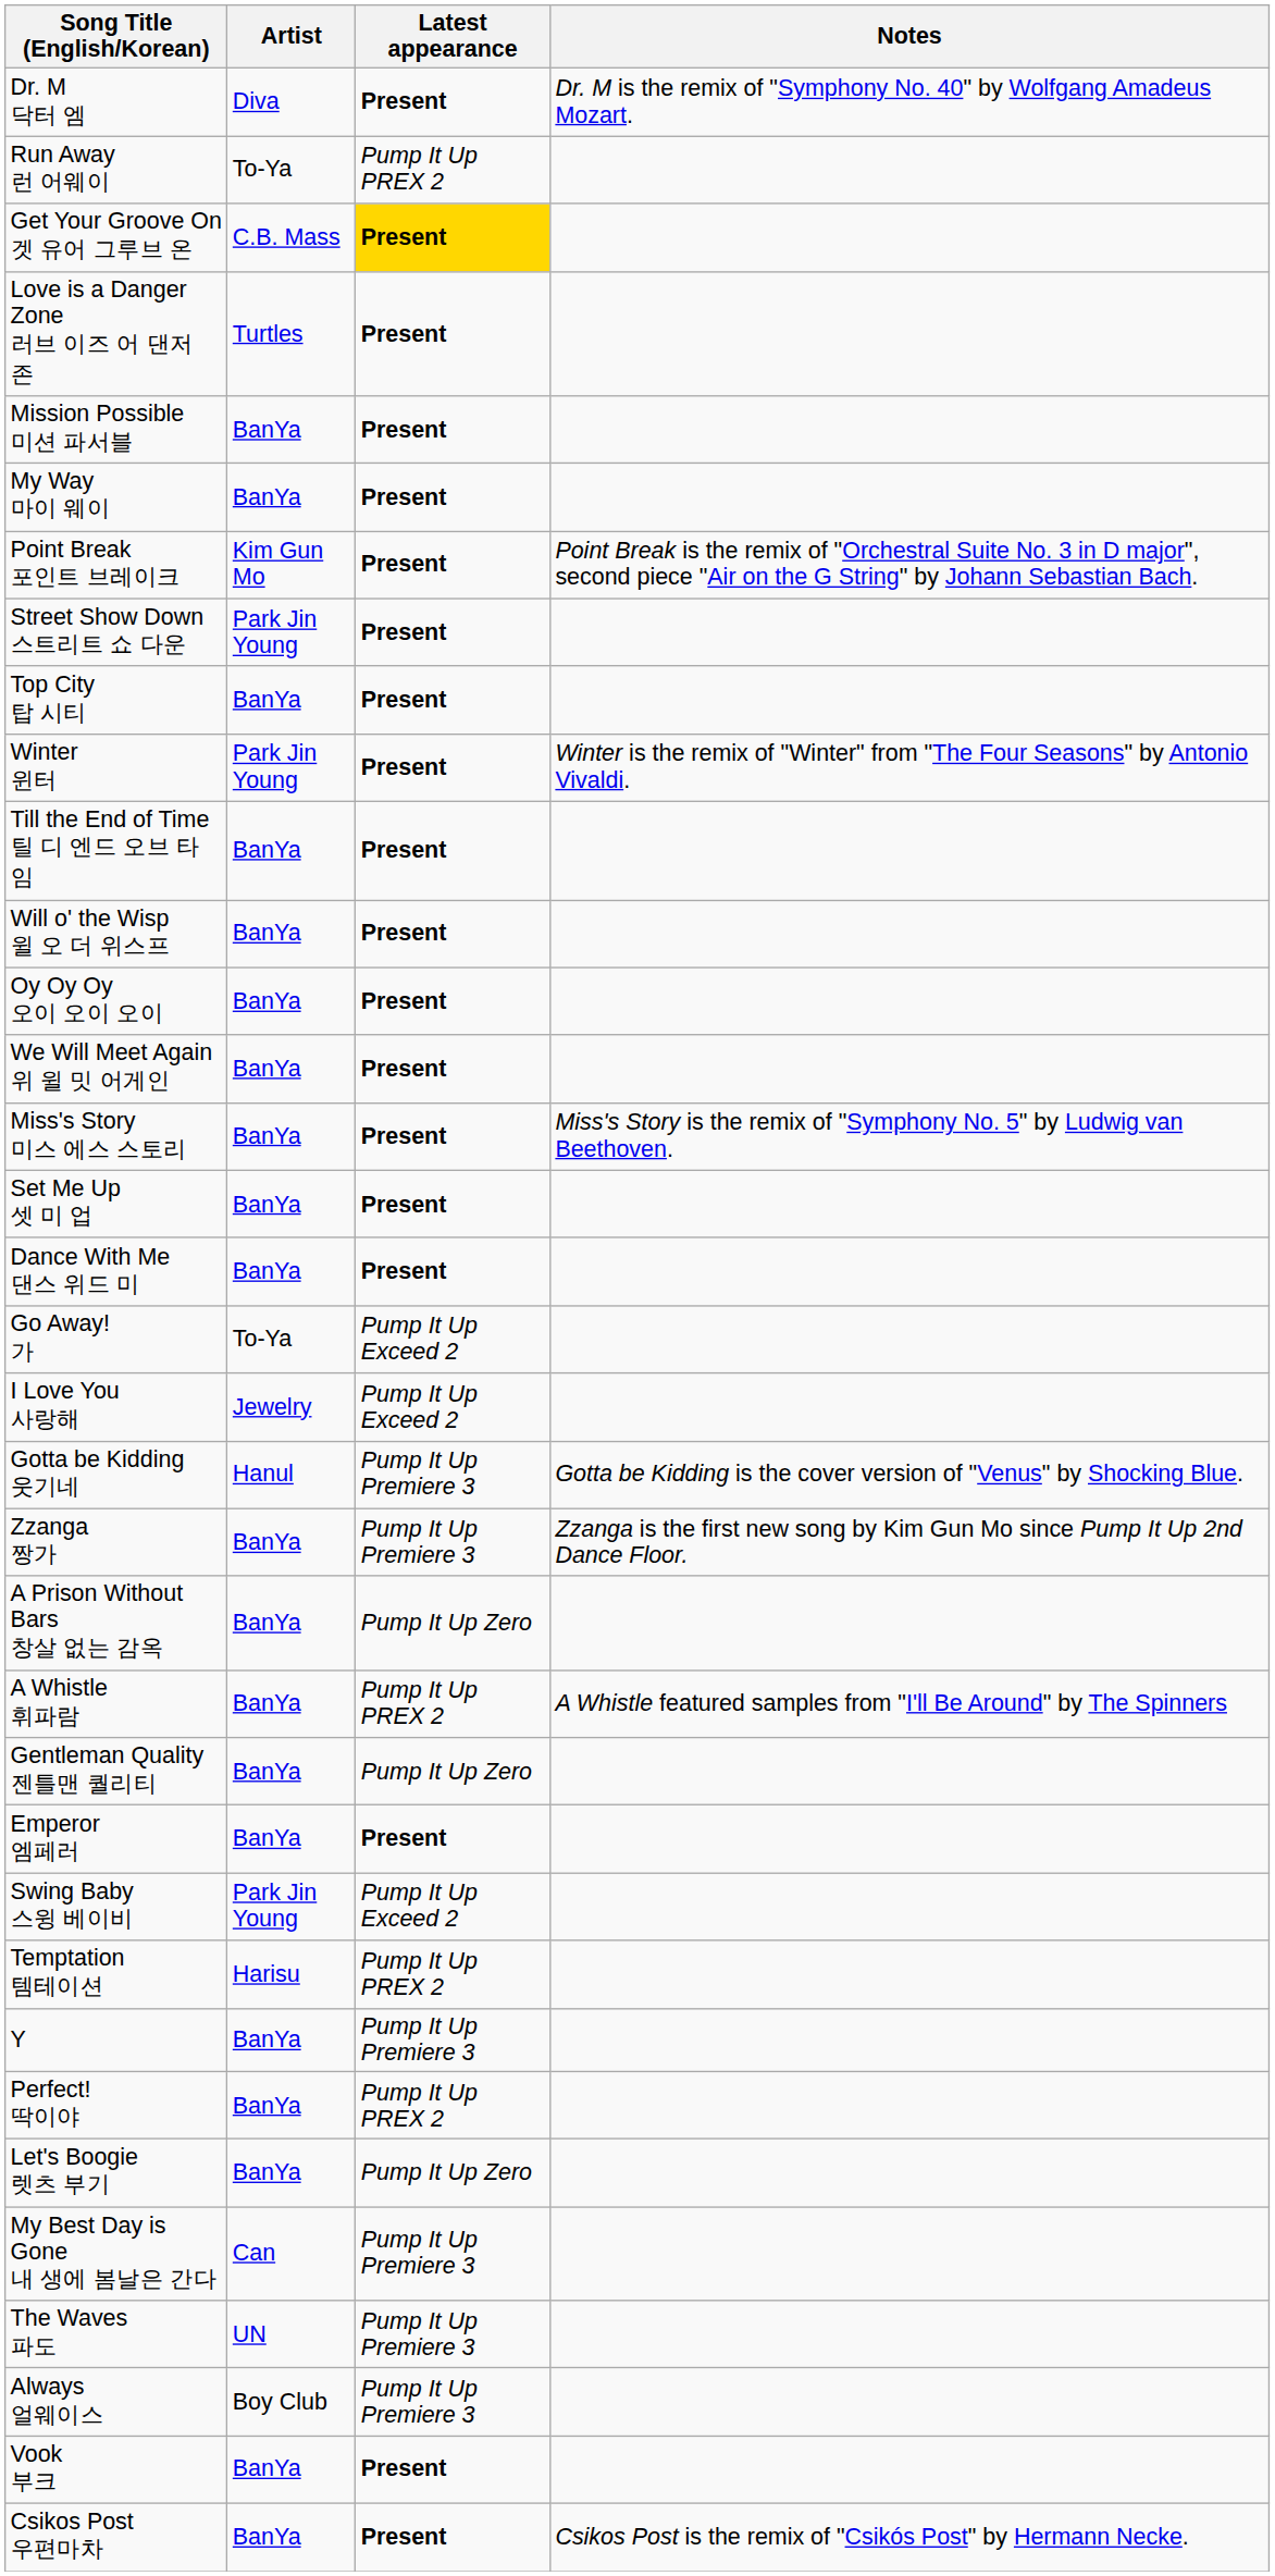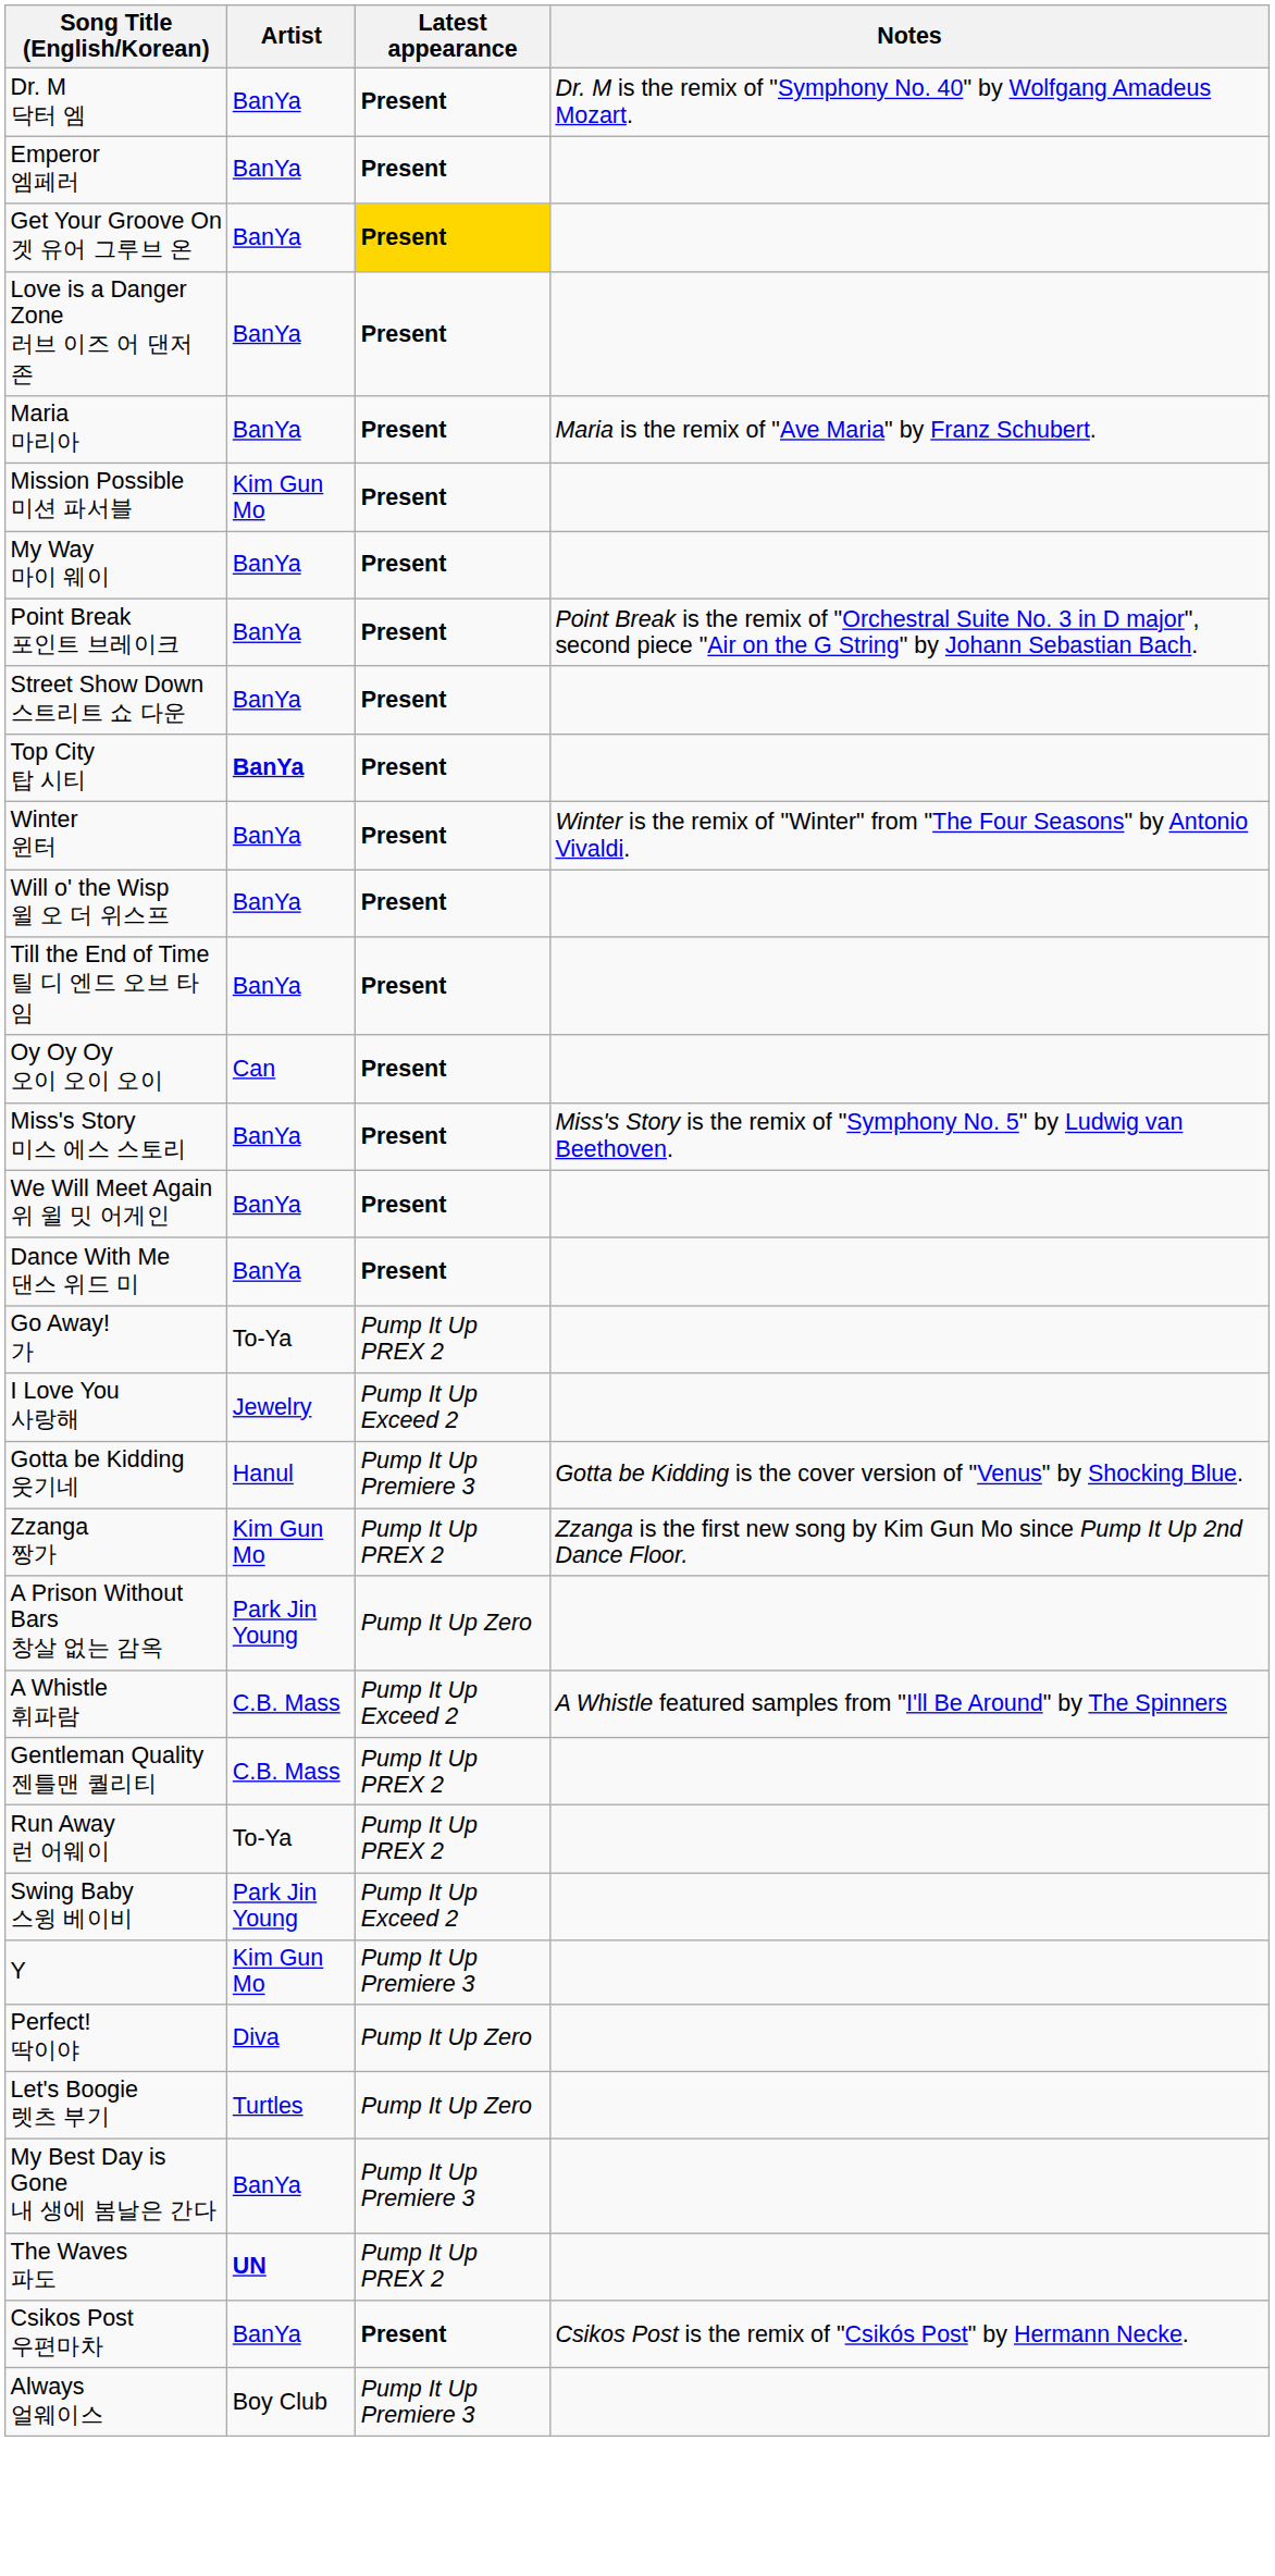 <table class="wikitable sortable">
 <tr>
 <th>Song Title<br>(English/Korean)</th>
 <th>Artist</th>
 <th>Latest appearance</th>
 <th>Notes</th>
 </tr>
 <tr>
 <td>Dr. M<br>닥터 엠</td>
-<td><a href='#'>Diva</a></td>
+<td><a href='#'>BanYa</a></td>
 <td><strong>Present</strong></td>
 <td><em>Dr. M</em> is the remix of "<a href='#'>Symphony No. 40</a>" by <a href='#'>Wolfgang Amadeus Mozart</a>.</td>
 </tr>
 <tr>
-<td>Run Away<br>런 어웨이</td>
-<td>To-Ya</td>
-<td><em>Pump It Up PREX 2</em></td>
+<td>Emperor<br>엠페러</td>
+<td><a href='#'>BanYa</a></td>
+<td><strong>Present</strong></td>
 <td></td>
 </tr>
 <tr>
 <td>Get Your Groove On<br>겟 유어 그루브 온</td>
-<td><a href='#'>C.B. Mass</a></td>
+<td><a href='#'>BanYa</a></td>
 <td style="background: gold;"><strong>Present</strong></td>
 <td></td>
 </tr>
 <tr>
 <td>Love is a Danger Zone<br>러브 이즈 어 댄저 존</td>
-<td><a href='#'>Turtles</a></td>
+<td><a href='#'>BanYa</a></td>
 <td><strong>Present</strong></td>
 <td></td>
 </tr>
 <tr>
+<td>Maria<br>마리아</td>
+<td><a href='#'>BanYa</a></td>
+<td><strong>Present</strong></td>
+<td><em>Maria</em> is the remix of "<a href='#'>Ave Maria</a>" by <a href='#'>Franz Schubert</a>.</td>
+</tr>
+<tr>
 <td>Mission Possible<br>미션 파서블</td>
-<td><a href='#'>BanYa</a></td>
+<td><a href='#'>Kim Gun Mo</a></td>
 <td><strong>Present</strong></td>
 <td></td>
 </tr>
 <tr>
 <td>My Way<br>마이 웨이</td>
 <td><a href='#'>BanYa</a></td>
 <td><strong>Present</strong></td>
 <td></td>
 </tr>
 <tr>
 <td>Point Break<br>포인트 브레이크</td>
-<td><a href='#'>Kim Gun Mo</a></td>
+<td><a href='#'>BanYa</a></td>
 <td><strong>Present</strong></td>
 <td><em>Point Break</em> is the remix of "<a href='#'>Orchestral Suite No. 3 in D major</a>", second piece "<a href='#'>Air on the G String</a>" by <a href='#'>Johann Sebastian Bach</a>.</td>
 </tr>
 <tr>
 <td>Street Show Down<br>스트리트 쇼 다운</td>
-<td><a href='#'>Park Jin Young</a></td>
+<td><a href='#'>BanYa</a></td>
 <td><strong>Present</strong></td>
 <td></td>
 </tr>
 <tr>
 <td>Top City<br>탑 시티</td>
-<td><a href='#'>BanYa</a></td>
+<td><strong><a href='#'>BanYa</a></strong></td>
 <td><strong>Present</strong></td>
 <td></td>
 </tr>
 <tr>
 <td>Winter<br>윈터</td>
-<td><a href='#'>Park Jin Young</a></td>
+<td><a href='#'>BanYa</a></td>
 <td><strong>Present</strong></td>
 <td><em>Winter</em> is the remix of "Winter" from "<a href='#'>The Four Seasons</a>" by <a href='#'>Antonio Vivaldi</a>.</td>
+</tr>
+<tr>
+<td>Will o' the Wisp<br>윌 오 더 위스프</td>
+<td><a href='#'>BanYa</a></td>
+<td><strong>Present</strong></td>
+<td></td>
 </tr>
 <tr>
 <td>Till the End of Time<br>틸 디 엔드 오브 타임</td>
 <td><a href='#'>BanYa</a></td>
 <td><strong>Present</strong></td>
 <td></td>
 </tr>
 <tr>
-<td>Will o' the Wisp<br>윌 오 더 위스프</td>
-<td><a href='#'>BanYa</a></td>
-<td><strong>Present</strong></td>
-<td></td>
-</tr>
-<tr>
 <td>Oy Oy Oy<br>오이 오이 오이</td>
-<td><a href='#'>BanYa</a></td>
-<td><strong>Present</strong></td>
-<td></td>
-</tr>
-<tr>
-<td>We Will Meet Again<br>위 윌 밋 어게인</td>
-<td><a href='#'>BanYa</a></td>
+<td><a href='#'>Can</a></td>
 <td><strong>Present</strong></td>
 <td></td>
 </tr>
 <tr>
 <td>Miss's Story<br>미스 에스 스토리</td>
 <td><a href='#'>BanYa</a></td>
 <td><strong>Present</strong></td>
 <td><em>Miss's Story</em> is the remix of "<a href='#'>Symphony No. 5</a>" by <a href='#'>Ludwig van Beethoven</a>.</td>
 </tr>
 <tr>
-<td>Set Me Up<br>셋 미 업</td>
+<td>We Will Meet Again<br>위 윌 밋 어게인</td>
 <td><a href='#'>BanYa</a></td>
 <td><strong>Present</strong></td>
 <td></td>
 </tr>
 <tr>
 <td>Dance With Me<br>댄스 위드 미</td>
 <td><a href='#'>BanYa</a></td>
 <td><strong>Present</strong></td>
 <td></td>
 </tr>
 <tr>
 <td>Go Away!<br>가</td>
 <td>To-Ya</td>
-<td><em>Pump It Up Exceed 2</em></td>
+<td><em>Pump It Up PREX 2</em></td>
 <td></td>
 </tr>
 <tr>
 <td>I Love You<br>사랑해</td>
 <td><a href='#'>Jewelry</a></td>
 <td><em>Pump It Up Exceed 2</em></td>
 <td></td>
 </tr>
 <tr>
 <td>Gotta be Kidding<br>웃기네</td>
 <td><a href='#'>Hanul</a></td>
 <td><em>Pump It Up Premiere 3</em></td>
 <td><em>Gotta be Kidding</em> is the cover version of "<a href='#'>Venus</a>" by <a href='#'>Shocking Blue</a>.</td>
 </tr>
 <tr>
 <td>Zzanga<br>짱가</td>
-<td><a href='#'>BanYa</a></td>
-<td><em>Pump It Up Premiere 3</em></td>
+<td><a href='#'>Kim Gun Mo</a></td>
+<td><em>Pump It Up PREX 2</em></td>
 <td><em>Zzanga </em>is the first new song by Kim Gun Mo since <em>Pump It Up 2nd Dance Floor.</em></td>
 </tr>
 <tr>
 <td>A Prison Without Bars<br>창살 없는 감옥</td>
-<td><a href='#'>BanYa</a></td>
+<td><a href='#'>Park Jin Young</a></td>
 <td><em>Pump It Up Zero</em></td>
 <td></td>
 </tr>
 <tr>
 <td>A Whistle<br>휘파람</td>
-<td><a href='#'>BanYa</a></td>
-<td><em>Pump It Up PREX 2</em></td>
+<td><a href='#'>C.B. Mass</a></td>
+<td><em>Pump It Up Exceed 2</em></td>
 <td><em>A Whistle</em> featured samples from "<a href='#'>I'll Be Around</a>" by <a href='#'>The Spinners</a></td>
 </tr>
 <tr>
 <td>Gentleman Quality<br>젠틀맨 퀄리티</td>
-<td><a href='#'>BanYa</a></td>
-<td><em>Pump It Up Zero</em></td>
+<td><a href='#'>C.B. Mass</a></td>
+<td><em>Pump It Up PREX 2</em></td>
 <td></td>
 </tr>
 <tr>
-<td>Emperor<br>엠페러</td>
-<td><a href='#'>BanYa</a></td>
-<td><strong>Present</strong></td>
+<td>Run Away<br>런 어웨이</td>
+<td>To-Ya</td>
+<td><em>Pump It Up PREX 2</em></td>
 <td></td>
 </tr>
 <tr>
 <td>Swing Baby<br>스윙 베이비</td>
 <td><a href='#'>Park Jin Young</a></td>
 <td><em>Pump It Up Exceed 2</em></td>
 <td></td>
 </tr>
 <tr>
-<td>Temptation<br>템테이션</td>
-<td><a href='#'>Harisu</a></td>
-<td><em>Pump It Up PREX 2</em></td>
+<td>Y</td>
+<td><a href='#'>Kim Gun Mo</a></td>
+<td><em>Pump It Up Premiere 3</em></td>
 <td></td>
 </tr>
 <tr>
-<td>Y</td>
+<td>Perfect!<br>딱이야</td>
+<td><a href='#'>Diva</a></td>
+<td><em>Pump It Up Zero</em></td>
+<td></td>
+</tr>
+<tr>
+<td>Let's Boogie<br>렛츠 부기</td>
+<td><a href='#'>Turtles</a></td>
+<td><em>Pump It Up Zero</em></td>
+<td></td>
+</tr>
+<tr>
+<td>My Best Day is Gone<br>내 생에 봄날은 간다</td>
 <td><a href='#'>BanYa</a></td>
 <td><em>Pump It Up Premiere 3</em></td>
 <td></td>
 </tr>
 <tr>
-<td>Perfect!<br>딱이야</td>
-<td><a href='#'>BanYa</a></td>
+<td>The Waves<br>파도</td>
+<td><strong><a href='#'>UN</a></strong></td>
 <td><em>Pump It Up PREX 2</em></td>
-<td></td>
-</tr>
-<tr>
-<td>Let's Boogie<br>렛츠 부기</td>
-<td><a href='#'>BanYa</a></td>
-<td><em>Pump It Up Zero</em></td>
-<td></td>
-</tr>
-<tr>
-<td>My Best Day is Gone<br>내 생에 봄날은 간다</td>
-<td><a href='#'>Can</a></td>
-<td><em>Pump It Up Premiere 3</em></td>
-<td></td>
-</tr>
-<tr>
-<td>The Waves<br>파도</td>
-<td><a href='#'>UN</a></td>
-<td><em>Pump It Up Premiere 3</em></td>
-<td></td>
-</tr>
-<tr>
-<td>Always<br>얼웨이스</td>
-<td>Boy Club</td>
-<td><em>Pump It Up Premiere 3</em></td>
-<td></td>
-</tr>
-<tr>
-<td>Vook<br>부크</td>
-<td><a href='#'>BanYa</a></td>
-<td><strong>Present</strong></td>
 <td></td>
 </tr>
 <tr>
 <td>Csikos Post<br>우편마차</td>
 <td><a href='#'>BanYa</a></td>
 <td><strong>Present</strong></td>
 <td><em>Csikos Post</em> is the remix of "<a href='#'>Csikós Post</a>" by <a href='#'>Hermann Necke</a>.</td>
 </tr>
+<tr>
+<td>Always<br>얼웨이스</td>
+<td>Boy Club</td>
+<td><em>Pump It Up Premiere 3</em></td>
+<td></td>
+</tr>
 </table>
